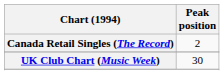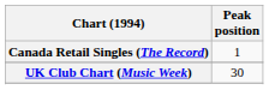 <table class="wikitable sortable plainrowheaders" style="text-align:center">
 <tr>
 <th scope="col">Chart (1994)</th>
 <th scope="col">Peak<br>position</th>
 </tr>
 <tr>
 <th scope="row">Canada Retail Singles (<em><a href='#'>The Record</a></em>)</th>
-<td>2</td>
+<td>1</td>
 </tr>
 <tr>
 </tr>
 <tr>
 </tr>
 <tr>
 </tr>
 <tr>
 </tr>
 <tr>
 </tr>
 <tr>
 <th scope="row"><a href='#'>UK Club Chart</a> (<em><a href='#'>Music Week</a></em>)</th>
 <td>30</td>
 </tr>
 <tr>
 </tr>
 <tr>
 </tr>
 <tr>
 </tr>
 <tr>
 </tr>
 <tr>
 </tr>
 </table>
